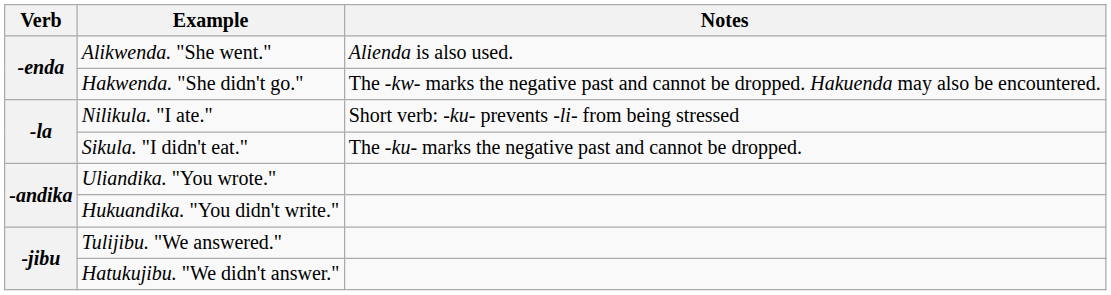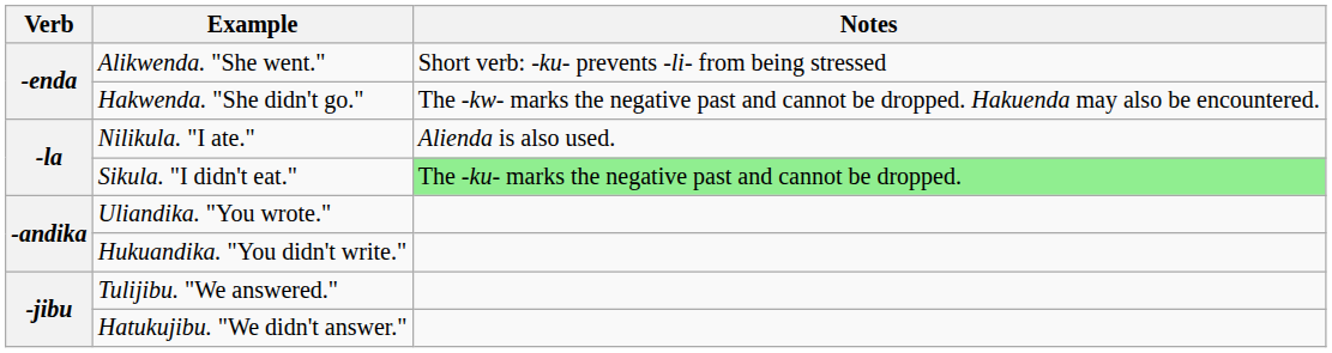 <table class="wikitable">
 <tr>
 <th>Verb</th>
 <th>Example</th>
 <th>Notes</th>
 </tr>
 <tr>
 <th rowspan="2"><em>-enda</em></th>
 <td><em>Alikwenda.</em> "She went."</td>
-<td><em>Alienda</em> is also used.</td>
+<td>Short verb: <em>-ku-</em> prevents <em>-li-</em> from being stressed</td>
 </tr>
 <tr>
 <td><em>Hakwenda.</em> "She didn't go."</td>
 <td>The <em>-kw-</em> marks the negative past and cannot be dropped. <em>Hakuenda</em> may also be encountered.</td>
 </tr>
 <tr>
 <th rowspan="2"><em>-la</em></th>
 <td><em>Nilikula.</em> "I ate."</td>
-<td>Short verb: <em>-ku-</em> prevents <em>-li-</em> from being stressed</td>
+<td><em>Alienda</em> is also used.</td>
 </tr>
 <tr>
 <td><em>Sikula.</em> "I didn't eat."</td>
-<td>The <em>-ku-</em> marks the negative past and cannot be dropped.</td>
+<td style="background: lightgreen;">The <em>-ku-</em> marks the negative past and cannot be dropped.</td>
 </tr>
 <tr>
 <th rowspan="2"><em>-andika</em></th>
 <td><em>Uliandika.</em> "You wrote."</td>
 <td></td>
 </tr>
 <tr>
 <td><em>Hukuandika.</em> "You didn't write."</td>
 <td></td>
 </tr>
 <tr>
 <th rowspan="2"><em>-jibu</em></th>
 <td><em>Tulijibu.</em> "We answered."</td>
 <td></td>
 </tr>
 <tr>
 <td><em>Hatukujibu.</em> "We didn't answer."</td>
 <td></td>
 </tr>
 </table>
